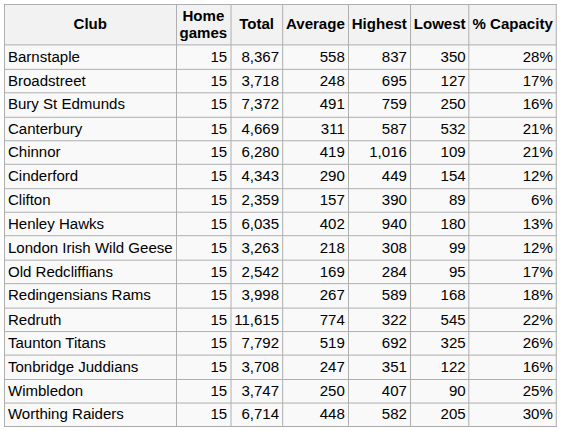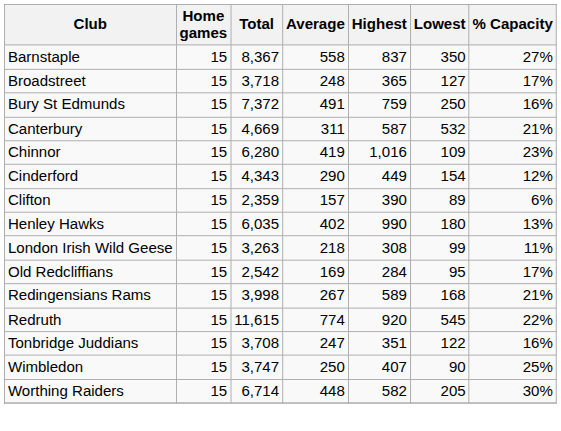 <table class="wikitable sortable" style="text-align:right">
 <tr>
 <th>Club</th>
 <th>Home<br>games</th>
 <th>Total</th>
 <th>Average</th>
 <th>Highest</th>
 <th>Lowest</th>
 <th>% Capacity</th>
 </tr>
 <tr>
 <td style="text-align:left">Barnstaple</td>
 <td>15</td>
 <td>8,367</td>
 <td>558</td>
 <td>837</td>
 <td>350</td>
-<td>28%</td>
+<td>27%</td>
 </tr>
 <tr>
 <td style="text-align:left">Broadstreet</td>
 <td>15</td>
 <td>3,718</td>
 <td>248</td>
-<td>695</td>
+<td>365</td>
 <td>127</td>
 <td>17%</td>
 </tr>
 <tr>
 <td style="text-align:left">Bury St Edmunds</td>
 <td>15</td>
 <td>7,372</td>
 <td>491</td>
 <td>759</td>
 <td>250</td>
 <td>16%</td>
 </tr>
 <tr>
 <td style="text-align:left">Canterbury</td>
 <td>15</td>
 <td>4,669</td>
 <td>311</td>
 <td>587</td>
 <td>532</td>
 <td>21%</td>
 </tr>
 <tr>
 <td style="text-align:left">Chinnor</td>
 <td>15</td>
 <td>6,280</td>
 <td>419</td>
 <td>1,016</td>
 <td>109</td>
-<td>21%</td>
+<td>23%</td>
 </tr>
 <tr>
 <td style="text-align:left">Cinderford</td>
 <td>15</td>
 <td>4,343</td>
 <td>290</td>
 <td>449</td>
 <td>154</td>
 <td>12%</td>
 </tr>
 <tr>
 <td style="text-align:left">Clifton</td>
 <td>15</td>
 <td>2,359</td>
 <td>157</td>
 <td>390</td>
 <td>89</td>
 <td>6%</td>
 </tr>
 <tr>
 <td style="text-align:left">Henley Hawks</td>
 <td>15</td>
 <td>6,035</td>
 <td>402</td>
-<td>940</td>
+<td>990</td>
 <td>180</td>
 <td>13%</td>
 </tr>
 <tr>
 <td style="text-align:left">London Irish Wild Geese</td>
 <td>15</td>
 <td>3,263</td>
 <td>218</td>
 <td>308</td>
 <td>99</td>
-<td>12%</td>
+<td>11%</td>
 </tr>
 <tr>
 <td style="text-align:left">Old Redcliffians</td>
 <td>15</td>
 <td>2,542</td>
 <td>169</td>
 <td>284</td>
 <td>95</td>
 <td>17%</td>
 </tr>
 <tr>
 <td style="text-align:left">Redingensians Rams</td>
 <td>15</td>
 <td>3,998</td>
 <td>267</td>
 <td>589</td>
 <td>168</td>
-<td>18%</td>
+<td>21%</td>
 </tr>
 <tr>
 <td style="text-align:left">Redruth</td>
 <td>15</td>
 <td>11,615</td>
 <td>774</td>
-<td>322</td>
+<td>920</td>
 <td>545</td>
 <td>22%</td>
-</tr>
-<tr>
-<td style="text-align:left">Taunton Titans</td>
-<td>15</td>
-<td>7,792</td>
-<td>519</td>
-<td>692</td>
-<td>325</td>
-<td>26%</td>
 </tr>
 <tr>
 <td style="text-align:left">Tonbridge Juddians</td>
 <td>15</td>
 <td>3,708</td>
 <td>247</td>
 <td>351</td>
 <td>122</td>
 <td>16%</td>
 </tr>
 <tr>
 <td style="text-align:left">Wimbledon</td>
 <td>15</td>
 <td>3,747</td>
 <td>250</td>
 <td>407</td>
 <td>90</td>
 <td>25%</td>
 </tr>
 <tr>
 <td style="text-align:left">Worthing Raiders</td>
 <td>15</td>
 <td>6,714</td>
 <td>448</td>
 <td>582</td>
 <td>205</td>
 <td>30%</td>
 </tr>
 <tr>
 </tr>
 </table>
